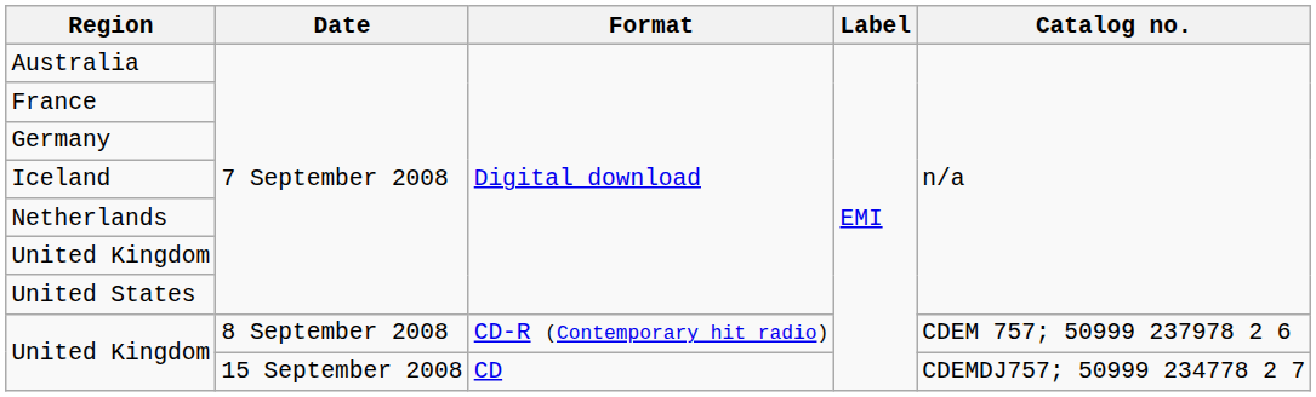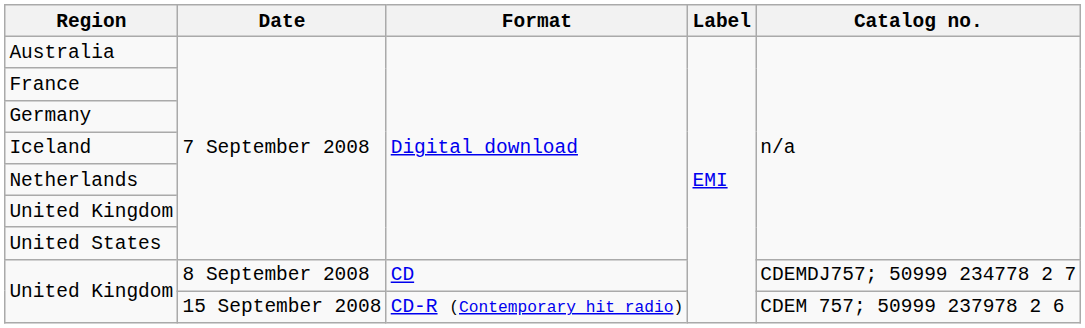 <table class="wikitable">
 <tr>
 <th>Region</th>
 <th>Date</th>
 <th>Format</th>
 <th>Label</th>
 <th>Catalog no.</th>
 </tr>
 <tr>
 <td>Australia</td>
 <td rowspan="7">7 September 2008</td>
 <td rowspan="7"><a href='#'>Digital download</a></td>
 <td rowspan="9"><a href='#'>EMI</a></td>
 <td rowspan="7">n/a</td>
 </tr>
 <tr>
 <td>France</td>
 </tr>
 <tr>
 <td>Germany</td>
 </tr>
 <tr>
 <td>Iceland</td>
 </tr>
 <tr>
 <td>Netherlands</td>
 </tr>
 <tr>
 <td>United Kingdom</td>
 </tr>
 <tr>
 <td>United States</td>
 </tr>
 <tr>
 <td rowspan="2">United Kingdom</td>
 <td>8 September 2008</td>
+<td><a href='#'>CD</a></td>
+<td>CDEMDJ757; 50999 234778 2 7</td>
+</tr>
+<tr>
+<td>15 September 2008</td>
 <td><a href='#'>CD-R</a> <small>(<a href='#'>Contemporary hit radio</a>)</small></td>
 <td>CDEM 757; 50999 237978 2 6</td>
 </tr>
-<tr>
-<td>15 September 2008</td>
-<td><a href='#'>CD</a></td>
-<td>CDEMDJ757; 50999 234778 2 7</td>
-</tr>
 </table>
